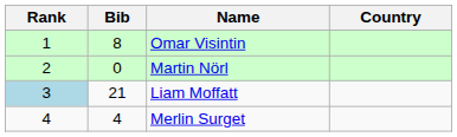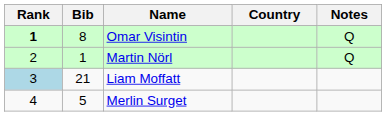 <table class="wikitable" style="text-align:center; width:450px">
 <tr>
 <th>Rank</th>
 <th>Bib</th>
 <th>Name</th>
 <th>Country</th>
+<th>Notes</th>
 </tr>
 <tr bgcolor=ccffcc>
-<td>1</td>
+<td><strong>1</strong></td>
 <td>8</td>
 <td align=left><a href='#'>Omar Visintin</a></td>
 <td align=left></td>
+<td>Q</td>
 </tr>
 <tr bgcolor=ccffcc>
 <td>2</td>
-<td>0</td>
+<td>1</td>
 <td align=left><a href='#'>Martin Nörl</a></td>
 <td align=left></td>
+<td>Q</td>
 </tr>
 <tr>
 <td style="background: lightblue;">3</td>
 <td>21</td>
 <td align=left><a href='#'>Liam Moffatt</a></td>
 <td align=left></td>
+<td></td>
 </tr>
 <tr>
 <td>4</td>
-<td>4</td>
+<td>5</td>
 <td align=left><a href='#'>Merlin Surget</a></td>
 <td align=left></td>
+<td></td>
 </tr>
 </table>
